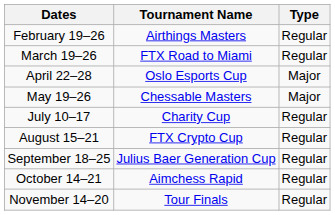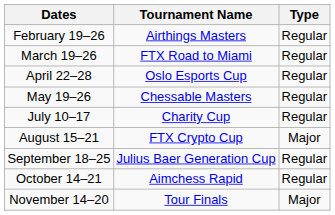 <table class="wikitable" style="text-align:center">
 <tr>
 <th>Dates</th>
 <th>Tournament Name</th>
 <th>Type</th>
 </tr>
 <tr>
 <td>February 19–26</td>
 <td><a href='#'>Airthings Masters</a></td>
 <td>Regular</td>
 </tr>
 <tr>
 <td>March 19–26</td>
 <td><a href='#'>FTX Road to Miami</a></td>
 <td>Regular</td>
 </tr>
 <tr>
 <td>April 22–28</td>
 <td><a href='#'>Oslo Esports Cup</a></td>
-<td>Major</td>
+<td>Regular</td>
 </tr>
 <tr>
 <td>May 19–26</td>
 <td><a href='#'>Chessable Masters</a></td>
-<td>Major</td>
+<td>Regular</td>
 </tr>
 <tr>
 <td>July 10–17</td>
 <td><a href='#'>Charity Cup</a></td>
 <td>Regular</td>
 </tr>
 <tr>
 <td>August 15–21</td>
 <td><a href='#'>FTX Crypto Cup</a></td>
-<td>Regular</td>
+<td>Major</td>
 </tr>
 <tr>
 <td>September 18–25</td>
 <td><a href='#'>Julius Baer Generation Cup</a></td>
 <td>Regular</td>
 </tr>
 <tr>
 <td>October 14–21</td>
 <td><a href='#'>Aimchess Rapid</a></td>
 <td>Regular</td>
 </tr>
 <tr>
 <td>November 14–20</td>
 <td><a href='#'>Tour Finals</a></td>
-<td>Regular</td>
+<td>Major</td>
 </tr>
 </table>
